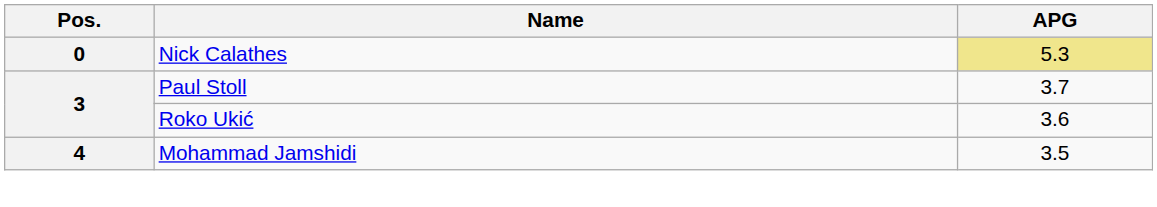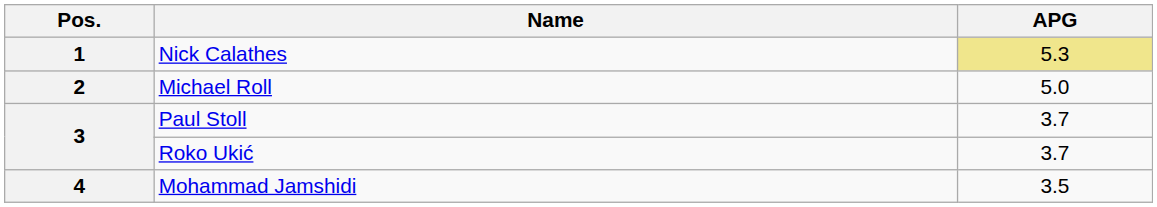 <table class=wikitable width=100% style="text-align:center;">
 <tr>
 <th width="13%">Pos.</th>
 <th width="70%">Name</th>
 <th width="17%">APG</th>
 </tr>
 <tr>
-<th>0</th>
+<th>1</th>
 <td align=left> <a href='#'>Nick Calathes</a></td>
 <td style="background: khaki;">5.3</td>
+</tr>
+<tr>
+<th>2</th>
+<td align=left> <a href='#'>Michael Roll</a></td>
+<td>5.0</td>
 </tr>
 <tr>
 <th rowspan=2>3</th>
 <td align=left> <a href='#'>Paul Stoll</a></td>
 <td>3.7</td>
 </tr>
 <tr>
 <td align=left> <a href='#'>Roko Ukić</a></td>
-<td>3.6</td>
+<td>3.7</td>
 </tr>
 <tr>
 <th>4</th>
 <td align=left> <a href='#'>Mohammad Jamshidi</a></td>
 <td>3.5</td>
 </tr>
 </table>
